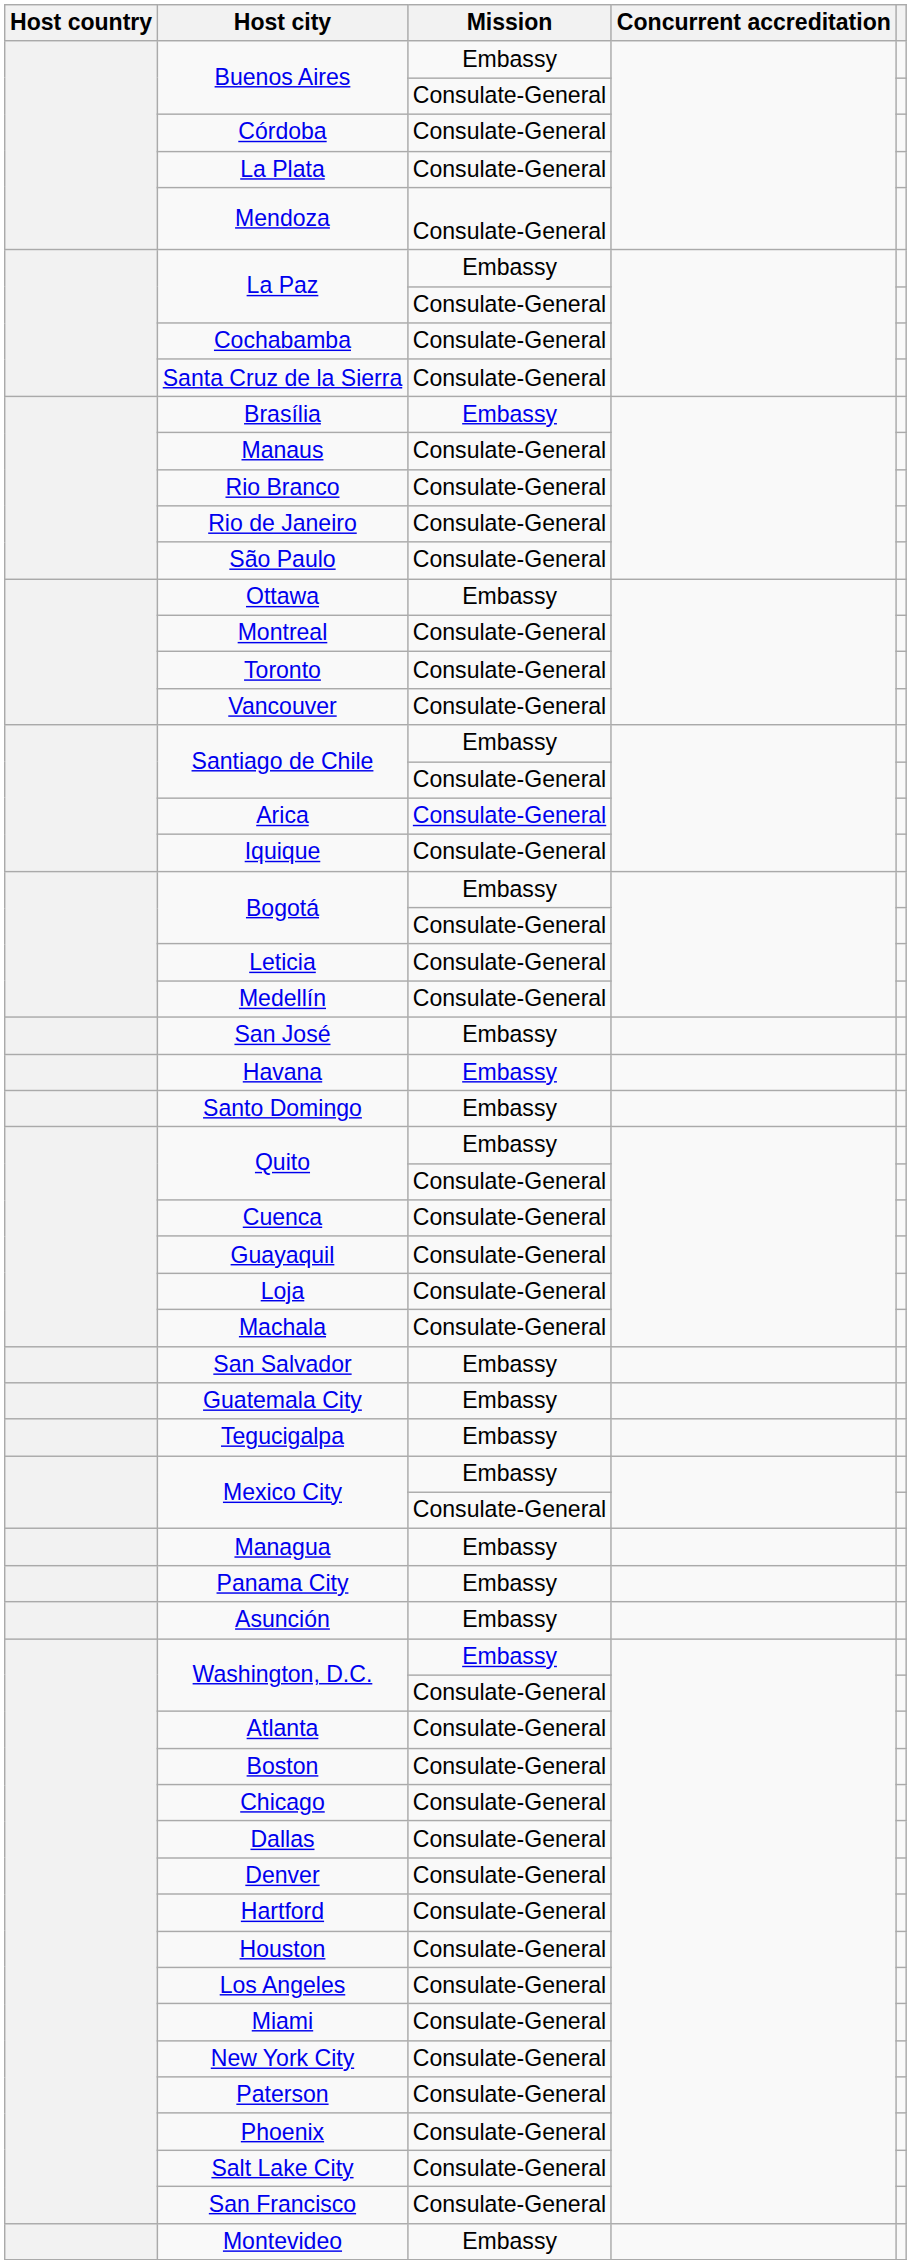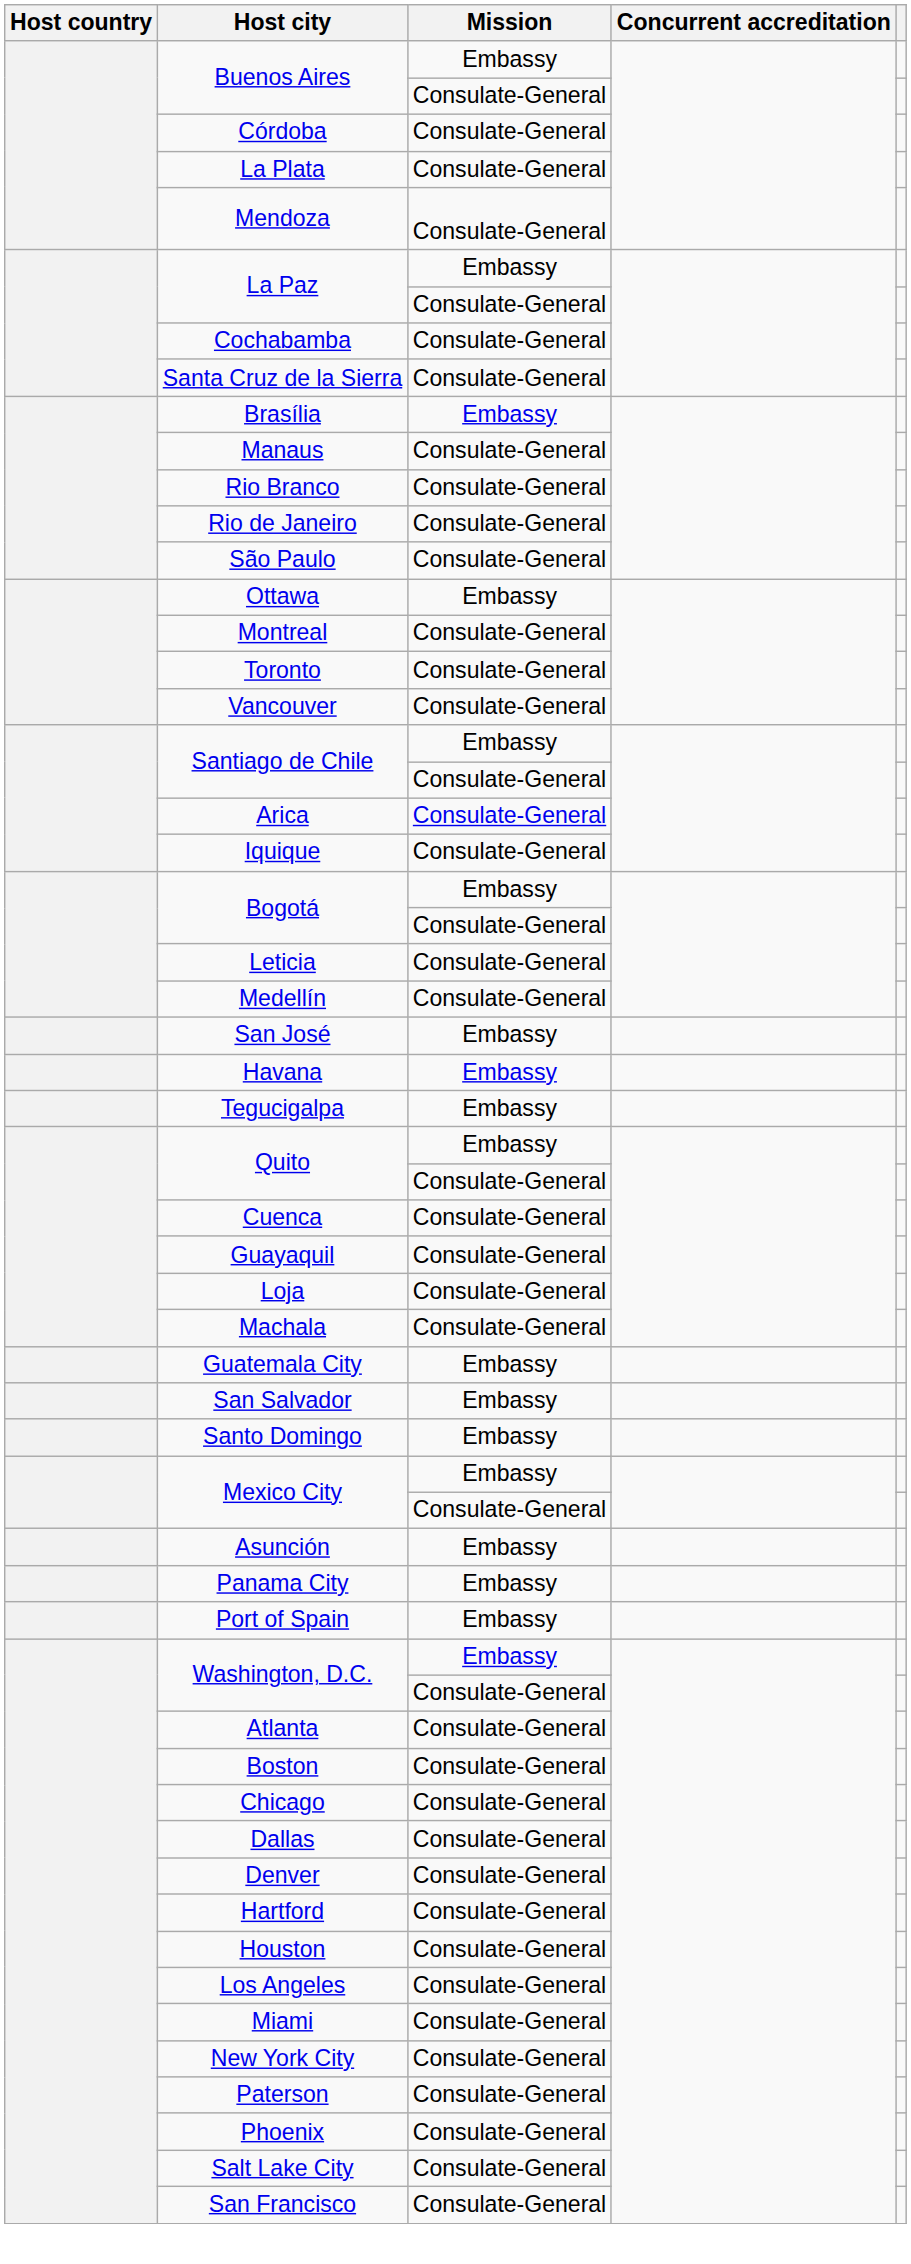 <table class="wikitable plainrowheaders" style="text-align:center;">
 <tr>
 <th scope="col">Host country</th>
 <th scope="col">Host city</th>
 <th scope="col">Mission</th>
 <th scope="col">Concurrent accreditation</th>
 <th scope="col"></th>
 </tr>
 <tr>
 <th scope="row" rowspan="5"></th>
 <td rowspan="2"><a href='#'>Buenos Aires</a></td>
 <td>Embassy</td>
 <td rowspan="5"></td>
 <td></td>
 </tr>
 <tr>
 <td>Consulate-General</td>
 <td></td>
 </tr>
 <tr>
 <td><a href='#'>Córdoba</a></td>
 <td>Consulate-General</td>
 <td></td>
 </tr>
 <tr>
 <td><a href='#'>La Plata</a></td>
 <td>Consulate-General</td>
 <td></td>
 </tr>
 <tr>
 <td><a href='#'>Mendoza</a></td>
 <td><br>Consulate-General</td>
 <td></td>
 </tr>
 <tr>
 <th scope="row" rowspan="4"></th>
 <td rowspan="2"><a href='#'>La Paz</a></td>
 <td>Embassy</td>
 <td rowspan="4"></td>
 <td></td>
 </tr>
 <tr>
 <td>Consulate-General</td>
 <td></td>
 </tr>
 <tr>
 <td><a href='#'>Cochabamba</a></td>
 <td>Consulate-General</td>
 <td></td>
 </tr>
 <tr>
 <td><a href='#'>Santa Cruz de la Sierra</a></td>
 <td>Consulate-General</td>
 <td></td>
 </tr>
 <tr>
 <th scope="row" rowspan="5"></th>
 <td><a href='#'>Brasília</a></td>
 <td><a href='#'>Embassy</a></td>
 <td rowspan="5"></td>
 <td></td>
 </tr>
 <tr>
 <td><a href='#'>Manaus</a></td>
 <td>Consulate-General</td>
 <td></td>
 </tr>
 <tr>
 <td><a href='#'>Rio Branco</a></td>
 <td>Consulate-General</td>
 <td></td>
 </tr>
 <tr>
 <td><a href='#'>Rio de Janeiro</a></td>
 <td>Consulate-General</td>
 <td></td>
 </tr>
 <tr>
 <td><a href='#'>São Paulo</a></td>
 <td>Consulate-General</td>
 <td></td>
 </tr>
 <tr>
 <th scope="row" rowspan="4"></th>
 <td><a href='#'>Ottawa</a></td>
 <td>Embassy</td>
 <td rowspan="4"></td>
 <td></td>
 </tr>
 <tr>
 <td><a href='#'>Montreal</a></td>
 <td>Consulate-General</td>
 <td></td>
 </tr>
 <tr>
 <td><a href='#'>Toronto</a></td>
 <td>Consulate-General</td>
 <td></td>
 </tr>
 <tr>
 <td><a href='#'>Vancouver</a></td>
 <td>Consulate-General</td>
 <td></td>
 </tr>
 <tr>
 <th scope="row" rowspan="4"></th>
 <td rowspan="2"><a href='#'>Santiago de Chile</a></td>
 <td>Embassy</td>
 <td rowspan="4"></td>
 <td></td>
 </tr>
 <tr>
 <td>Consulate-General</td>
 <td></td>
 </tr>
 <tr>
 <td><a href='#'>Arica</a></td>
 <td><a href='#'>Consulate-General</a></td>
 <td></td>
 </tr>
 <tr>
 <td><a href='#'>Iquique</a></td>
 <td>Consulate-General</td>
 <td></td>
 </tr>
 <tr>
 <th scope="row" rowspan="4"></th>
 <td rowspan="2"><a href='#'>Bogotá</a></td>
 <td>Embassy</td>
 <td rowspan="4"></td>
 <td></td>
 </tr>
 <tr>
 <td>Consulate-General</td>
 <td></td>
 </tr>
 <tr>
 <td><a href='#'>Leticia</a></td>
 <td>Consulate-General</td>
 <td></td>
 </tr>
 <tr>
 <td><a href='#'>Medellín</a></td>
 <td>Consulate-General</td>
 <td></td>
 </tr>
 <tr>
 <th scope="row"></th>
 <td><a href='#'>San José</a></td>
 <td>Embassy</td>
 <td></td>
 <td></td>
 </tr>
 <tr>
 <th scope="row"></th>
 <td><a href='#'>Havana</a></td>
 <td><a href='#'>Embassy</a></td>
 <td></td>
 <td></td>
 </tr>
 <tr>
 <th scope="row"></th>
-<td><a href='#'>Santo Domingo</a></td>
+<td><a href='#'>Tegucigalpa</a></td>
 <td>Embassy</td>
 <td></td>
 <td></td>
 </tr>
 <tr>
 <th scope="row" rowspan="6"></th>
 <td rowspan="2"><a href='#'>Quito</a></td>
 <td>Embassy</td>
 <td rowspan="6"></td>
 <td></td>
 </tr>
 <tr>
 <td>Consulate-General</td>
 <td></td>
 </tr>
 <tr>
 <td><a href='#'>Cuenca</a></td>
 <td>Consulate-General</td>
 <td></td>
 </tr>
 <tr>
 <td><a href='#'>Guayaquil</a></td>
 <td>Consulate-General</td>
 <td></td>
 </tr>
 <tr>
 <td><a href='#'>Loja</a></td>
 <td>Consulate-General</td>
 <td></td>
 </tr>
 <tr>
 <td><a href='#'>Machala</a></td>
 <td>Consulate-General</td>
 <td></td>
 </tr>
 <tr>
 <th scope="row"></th>
+<td><a href='#'>Guatemala City</a></td>
+<td>Embassy</td>
+<td></td>
+<td></td>
+</tr>
+<tr>
+<th scope="row"></th>
 <td><a href='#'>San Salvador</a></td>
 <td>Embassy</td>
 <td></td>
 <td></td>
 </tr>
 <tr>
 <th scope="row"></th>
-<td><a href='#'>Guatemala City</a></td>
-<td>Embassy</td>
-<td></td>
-<td></td>
-</tr>
-<tr>
-<th scope="row"></th>
-<td><a href='#'>Tegucigalpa</a></td>
+<td><a href='#'>Santo Domingo</a></td>
 <td>Embassy</td>
 <td></td>
 <td></td>
 </tr>
 <tr>
 <th scope="row" rowspan="2"></th>
 <td rowspan="2"><a href='#'>Mexico City</a></td>
 <td>Embassy</td>
 <td rowspan="2"></td>
 <td></td>
 </tr>
 <tr>
 <td>Consulate-General</td>
 <td></td>
 </tr>
 <tr>
 <th scope="row"></th>
-<td><a href='#'>Managua</a></td>
+<td><a href='#'>Asunción</a></td>
 <td>Embassy</td>
 <td></td>
 <td></td>
 </tr>
 <tr>
 <th scope="row"></th>
 <td><a href='#'>Panama City</a></td>
 <td>Embassy</td>
 <td></td>
 <td></td>
 </tr>
 <tr>
 <th scope="row"></th>
-<td><a href='#'>Asunción</a></td>
+<td><a href='#'>Port of Spain</a></td>
 <td>Embassy</td>
 <td></td>
 <td></td>
 </tr>
 <tr>
 <th rowspan="16" scope="row"></th>
 <td rowspan="2"><a href='#'>Washington, D.C.</a></td>
 <td><a href='#'>Embassy</a></td>
 <td rowspan="16"></td>
 <td></td>
 </tr>
 <tr>
 <td>Consulate-General</td>
 <td></td>
 </tr>
 <tr>
 <td><a href='#'>Atlanta</a></td>
 <td>Consulate-General</td>
 <td></td>
 </tr>
 <tr>
 <td><a href='#'>Boston</a></td>
 <td>Consulate-General</td>
 <td></td>
 </tr>
 <tr>
 <td><a href='#'>Chicago</a></td>
 <td>Consulate-General</td>
 <td></td>
 </tr>
 <tr>
 <td><a href='#'>Dallas</a></td>
 <td>Consulate-General</td>
 <td></td>
 </tr>
 <tr>
 <td><a href='#'>Denver</a></td>
 <td>Consulate-General</td>
 <td></td>
 </tr>
 <tr>
 <td><a href='#'>Hartford</a></td>
 <td>Consulate-General</td>
 <td></td>
 </tr>
 <tr>
 <td><a href='#'>Houston</a></td>
 <td>Consulate-General</td>
 <td></td>
 </tr>
 <tr>
 <td><a href='#'>Los Angeles</a></td>
 <td>Consulate-General</td>
 <td></td>
 </tr>
 <tr>
 <td><a href='#'>Miami</a></td>
 <td>Consulate-General</td>
 <td></td>
 </tr>
 <tr>
 <td><a href='#'>New York City</a></td>
 <td>Consulate-General</td>
 <td></td>
 </tr>
 <tr>
 <td><a href='#'>Paterson</a></td>
 <td>Consulate-General</td>
 <td></td>
 </tr>
 <tr>
 <td><a href='#'>Phoenix</a></td>
 <td>Consulate-General</td>
 <td></td>
 </tr>
 <tr>
 <td><a href='#'>Salt Lake City</a></td>
 <td>Consulate-General</td>
 <td></td>
 </tr>
 <tr>
 <td><a href='#'>San Francisco</a></td>
 <td>Consulate-General</td>
 <td></td>
 </tr>
 <tr>
-<th scope="row"></th>
-<td><a href='#'>Montevideo</a></td>
-<td>Embassy</td>
-<td></td>
-<td></td>
-</tr>
-<tr>
 </tr>
 </table>
